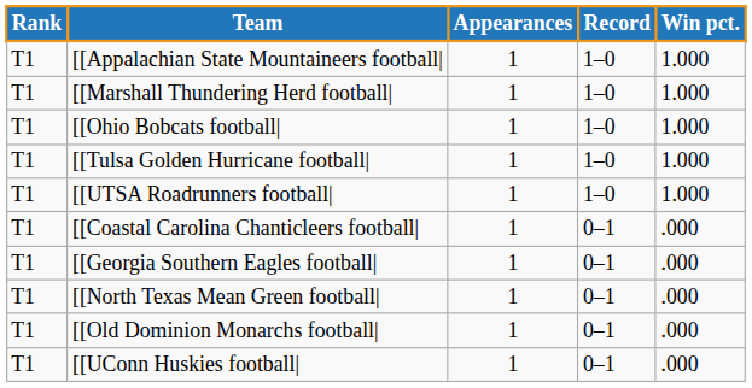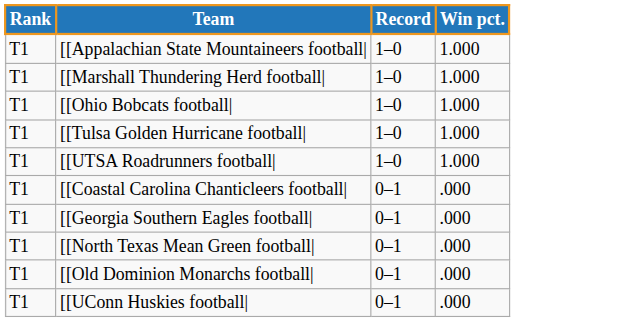 <table class="wikitable">
 <tr>
 <th style="background:#2277ba; color:#FFFFFF; border:2px solid #ee971f;">Rank</th>
 <th style="background:#2277ba; color:#FFFFFF; border:2px solid #ee971f;">Team</th>
-<th style="background:#2277ba; color:#FFFFFF; border:2px solid #ee971f;">Appearances</th>
 <th style="background:#2277ba; color:#FFFFFF; border:2px solid #ee971f;">Record</th>
 <th style="background:#2277ba; color:#FFFFFF; border:2px solid #ee971f;">Win pct.</th>
 </tr>
 <tr>
 <td>T1</td>
 <td style=>[[Appalachian State Mountaineers football|</td>
-<td align=center>1</td>
 <td>1–0</td>
 <td>1.000</td>
 </tr>
 <tr>
 <td>T1</td>
 <td style=>[[Marshall Thundering Herd football|</td>
-<td align=center>1</td>
 <td>1–0</td>
 <td>1.000</td>
 </tr>
 <tr>
 <td>T1</td>
 <td style=>[[Ohio Bobcats football|</td>
-<td align=center>1</td>
 <td>1–0</td>
 <td>1.000</td>
 </tr>
 <tr>
 <td>T1</td>
 <td style=>[[Tulsa Golden Hurricane football|</td>
-<td align=center>1</td>
 <td>1–0</td>
 <td>1.000</td>
 </tr>
 <tr>
 <td>T1</td>
 <td style=>[[UTSA Roadrunners football|</td>
-<td align=center>1</td>
 <td>1–0</td>
 <td>1.000</td>
 </tr>
 <tr>
 <td>T1</td>
 <td style=>[[Coastal Carolina Chanticleers football|</td>
-<td align=center>1</td>
 <td>0–1</td>
 <td>.000</td>
 </tr>
 <tr>
 <td>T1</td>
 <td style=>[[Georgia Southern Eagles football|</td>
-<td align=center>1</td>
 <td>0–1</td>
 <td>.000</td>
 </tr>
 <tr>
 <td>T1</td>
 <td style=>[[North Texas Mean Green football|</td>
-<td align=center>1</td>
 <td>0–1</td>
 <td>.000</td>
 </tr>
 <tr>
 <td>T1</td>
 <td style=>[[Old Dominion Monarchs football|</td>
-<td align=center>1</td>
 <td>0–1</td>
 <td>.000</td>
 </tr>
 <tr>
 <td>T1</td>
 <td style=>[[UConn Huskies football|</td>
-<td align=center>1</td>
 <td>0–1</td>
 <td>.000</td>
 </tr>
 </table>
